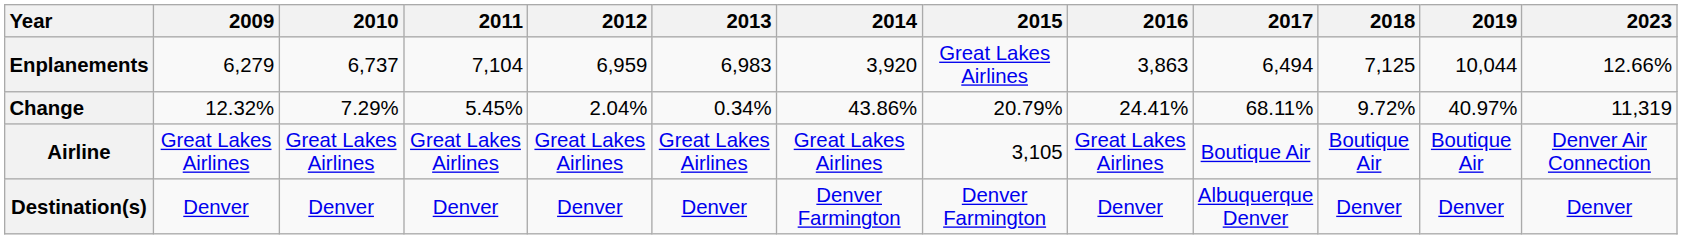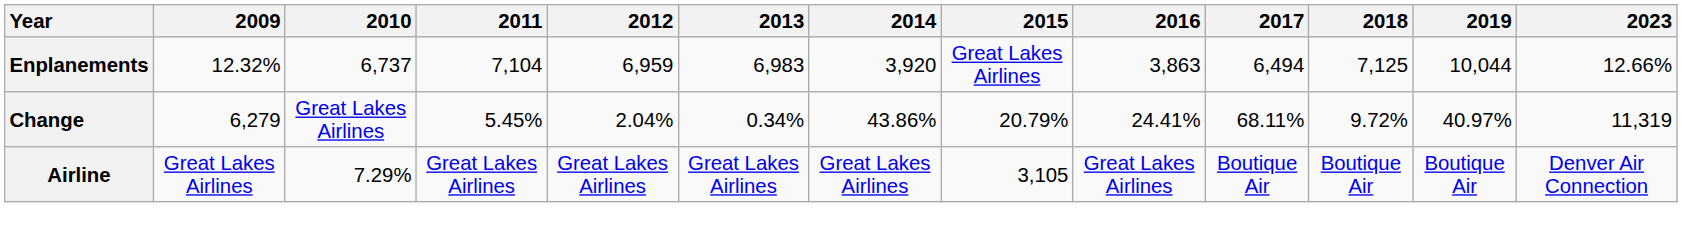 <table class="wikitable" style="font-size:95%;">
 <tr>
 <th style="text-align:left;">Year</th>
 <th style="text-align:right;">2009 </th>
 <th style="text-align:right;">2010 </th>
 <th style="text-align:right;">2011 </th>
 <th style="text-align:right;">2012 </th>
 <th style="text-align:right;">2013</th>
 <th style="text-align:right;">2014</th>
 <th style="text-align:right;">2015</th>
 <th style="text-align:right;">2016</th>
 <th style="text-align:right;">2017</th>
 <th style="text-align:right;">2018</th>
 <th style="text-align:right;">2019</th>
 <th style="text-align:right;">2023</th>
 </tr>
 <tr>
 <th style="text-align:left;">Enplanements</th>
-<td style="text-align:right;">6,279</td>
+<td style="text-align:right;">12.32%</td>
 <td style="text-align:right;">6,737</td>
 <td style="text-align:right;">7,104</td>
 <td style="text-align:right;">6,959</td>
 <td style="text-align:right;">6,983</td>
 <td style="text-align:right;">3,920</td>
 <td style="text-align:center;"><a href='#'>Great Lakes Airlines</a></td>
 <td style="text-align:right;">3,863</td>
 <td style="text-align:right;">6,494</td>
 <td style="text-align:right;">7,125</td>
 <td style="text-align:right;">10,044</td>
 <td style="text-align:right;">12.66%</td>
 </tr>
 <tr>
 <th style="text-align:left;">Change</th>
-<td style="text-align:right;">12.32%</td>
-<td style="text-align:right;">7.29%</td>
+<td style="text-align:right;">6,279</td>
+<td style="text-align:center;"><a href='#'>Great Lakes Airlines</a></td>
 <td style="text-align:right;">5.45%</td>
 <td style="text-align:right;">2.04%</td>
 <td style="text-align:right;">0.34%</td>
 <td style="text-align:right;">43.86%</td>
 <td style="text-align:right;">20.79%</td>
 <td style="text-align:right;">24.41%</td>
 <td style="text-align:right;">68.11%</td>
 <td style="text-align:right;">9.72%</td>
 <td style="text-align:right;">40.97%</td>
 <td style="text-align:right;">11,319</td>
 </tr>
 <tr>
 <th>Airline</th>
 <td style="text-align:center;"><a href='#'>Great Lakes Airlines</a></td>
-<td style="text-align:center;"><a href='#'>Great Lakes Airlines</a></td>
+<td style="text-align:right;">7.29%</td>
 <td style="text-align:center;"><a href='#'>Great Lakes Airlines</a></td>
 <td style="text-align:center;"><a href='#'>Great Lakes Airlines</a></td>
 <td style="text-align:center;"><a href='#'>Great Lakes Airlines</a></td>
 <td style="text-align:center;"><a href='#'>Great Lakes Airlines</a></td>
 <td style="text-align:right;">3,105</td>
 <td style="text-align:center;"><a href='#'>Great Lakes Airlines</a></td>
 <td style="text-align:center;"><a href='#'>Boutique Air</a></td>
 <td style="text-align:center;"><a href='#'>Boutique Air</a></td>
 <td style="text-align:center;"><a href='#'>Boutique Air</a></td>
 <td style="text-align:center;"><a href='#'>Denver Air Connection</a></td>
 </tr>
-<tr>
-<th>Destination(s)</th>
-<td style="text-align:center;"><a href='#'>Denver</a></td>
-<td style="text-align:center;"><a href='#'>Denver</a></td>
-<td style="text-align:center;"><a href='#'>Denver</a></td>
-<td style="text-align:center;"><a href='#'>Denver</a></td>
-<td style="text-align:center;"><a href='#'>Denver</a></td>
-<td style="text-align:center;"><a href='#'>Denver</a><br><a href='#'>Farmington</a></td>
-<td style="text-align:center;"><a href='#'>Denver</a><br><a href='#'>Farmington</a></td>
-<td style="text-align:center;"><a href='#'>Denver</a></td>
-<td style="text-align:center;"><a href='#'>Albuquerque</a><br><a href='#'>Denver</a></td>
-<td style="text-align:center;"><a href='#'>Denver</a></td>
-<td style="text-align:center;"><a href='#'>Denver</a></td>
-<td style="text-align:center;"><a href='#'>Denver</a></td>
-</tr>
 </table>
